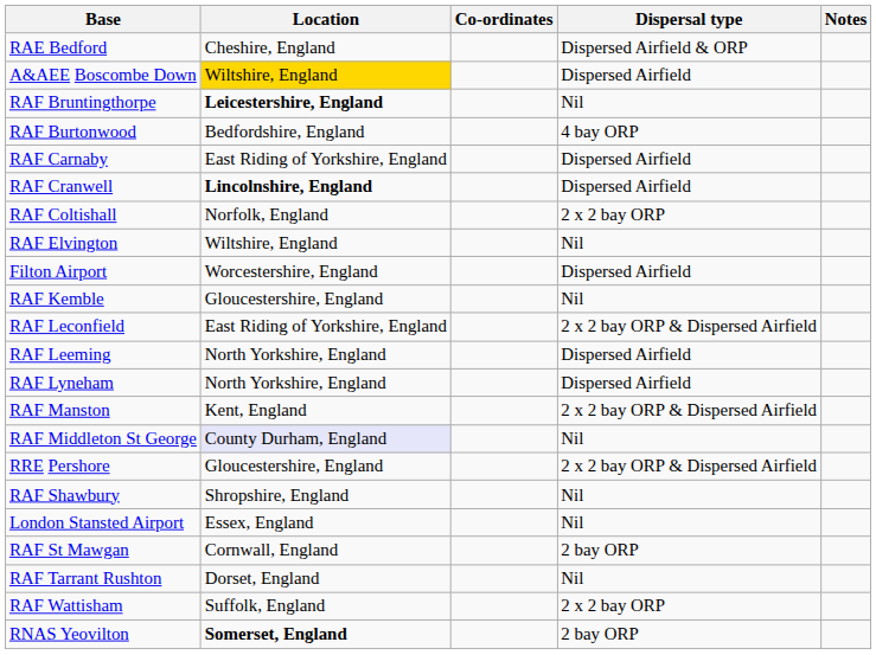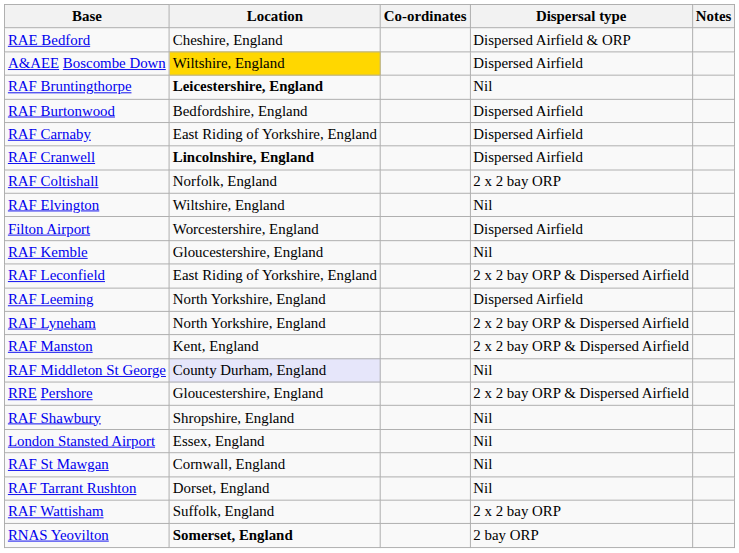 <table class="wikitable sortable">
 <tr>
 <th>Base</th>
 <th>Location</th>
 <th>Co-ordinates</th>
 <th>Dispersal type</th>
 <th>Notes</th>
 </tr>
 <tr>
 <td><a href='#'>RAE Bedford</a></td>
 <td>Cheshire, England</td>
 <td></td>
 <td>Dispersed Airfield & ORP</td>
 <td></td>
 </tr>
 <tr>
 <td><a href='#'>A&AEE</a> <a href='#'>Boscombe Down</a></td>
 <td style="background: gold;">Wiltshire, England</td>
 <td></td>
 <td>Dispersed Airfield</td>
 <td></td>
 </tr>
 <tr>
 <td><a href='#'>RAF Bruntingthorpe</a></td>
 <td><strong>Leicestershire, England</strong></td>
 <td></td>
 <td>Nil</td>
 <td></td>
 </tr>
 <tr>
 <td><a href='#'>RAF Burtonwood</a></td>
 <td>Bedfordshire, England</td>
 <td></td>
-<td>4 bay ORP</td>
+<td>Dispersed Airfield</td>
 <td></td>
 </tr>
 <tr>
 <td><a href='#'>RAF Carnaby</a></td>
 <td>East Riding of Yorkshire, England</td>
 <td></td>
 <td>Dispersed Airfield</td>
 <td></td>
 </tr>
 <tr>
 <td><a href='#'>RAF Cranwell</a></td>
 <td><strong>Lincolnshire, England</strong></td>
 <td></td>
 <td>Dispersed Airfield</td>
 <td></td>
 </tr>
 <tr>
 <td><a href='#'>RAF Coltishall</a></td>
 <td>Norfolk, England</td>
 <td></td>
 <td>2 x 2 bay ORP</td>
 <td></td>
 </tr>
 <tr>
 <td><a href='#'>RAF Elvington</a></td>
 <td>Wiltshire, England</td>
 <td></td>
 <td>Nil</td>
 <td></td>
 </tr>
 <tr>
 <td><a href='#'>Filton Airport</a></td>
 <td>Worcestershire, England</td>
 <td></td>
 <td>Dispersed Airfield</td>
 <td></td>
 </tr>
 <tr>
 <td><a href='#'>RAF Kemble</a></td>
 <td>Gloucestershire, England</td>
 <td></td>
 <td>Nil</td>
 <td></td>
 </tr>
 <tr>
 <td><a href='#'>RAF Leconfield</a></td>
 <td>East Riding of Yorkshire, England</td>
 <td></td>
 <td>2 x 2 bay ORP & Dispersed Airfield</td>
 <td></td>
 </tr>
 <tr>
 <td><a href='#'>RAF Leeming</a></td>
 <td>North Yorkshire, England</td>
 <td></td>
 <td>Dispersed Airfield</td>
 <td></td>
 </tr>
 <tr>
 <td><a href='#'>RAF Lyneham</a></td>
 <td>North Yorkshire, England</td>
 <td></td>
-<td>Dispersed Airfield</td>
+<td>2 x 2 bay ORP & Dispersed Airfield</td>
 <td></td>
 </tr>
 <tr>
 <td><a href='#'>RAF Manston</a></td>
 <td>Kent, England</td>
 <td></td>
 <td>2 x 2 bay ORP & Dispersed Airfield</td>
 <td></td>
 </tr>
 <tr>
 <td><a href='#'>RAF Middleton St George</a></td>
 <td style="background: lavender;">County Durham, England</td>
 <td></td>
 <td>Nil</td>
 <td></td>
 </tr>
 <tr>
 <td><a href='#'>RRE</a> <a href='#'>Pershore</a></td>
 <td>Gloucestershire, England</td>
 <td></td>
 <td>2 x 2 bay ORP & Dispersed Airfield</td>
 <td></td>
 </tr>
 <tr>
 <td><a href='#'>RAF Shawbury</a></td>
 <td>Shropshire, England</td>
 <td></td>
 <td>Nil</td>
 <td></td>
 </tr>
 <tr>
 <td><a href='#'>London Stansted Airport</a></td>
 <td>Essex, England</td>
 <td></td>
 <td>Nil</td>
 <td></td>
 </tr>
 <tr>
 <td><a href='#'>RAF St Mawgan</a></td>
 <td>Cornwall, England</td>
 <td></td>
-<td>2 bay ORP</td>
+<td>Nil</td>
 <td></td>
 </tr>
 <tr>
 <td><a href='#'>RAF Tarrant Rushton</a></td>
 <td>Dorset, England</td>
 <td></td>
 <td>Nil</td>
 <td></td>
 </tr>
 <tr>
 <td><a href='#'>RAF Wattisham</a></td>
 <td>Suffolk, England</td>
 <td></td>
 <td>2 x 2 bay ORP</td>
 <td></td>
 </tr>
 <tr>
 <td><a href='#'>RNAS Yeovilton</a></td>
 <td><strong>Somerset, England</strong></td>
 <td></td>
 <td>2 bay ORP</td>
 <td></td>
 </tr>
 </table>
